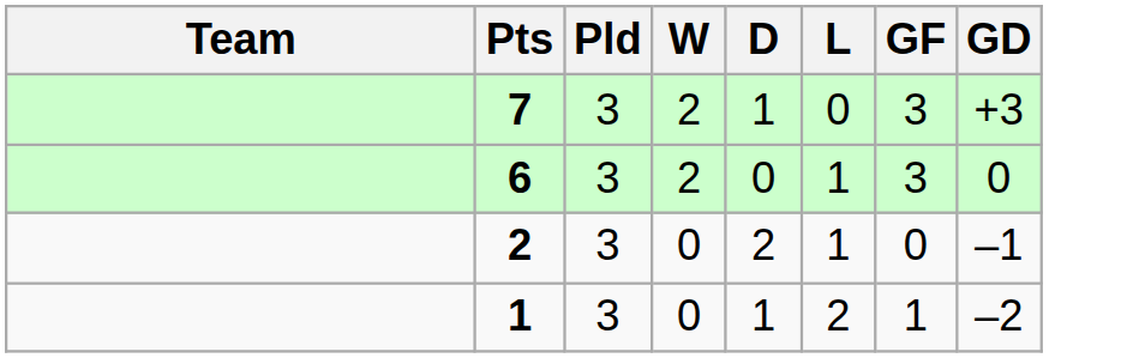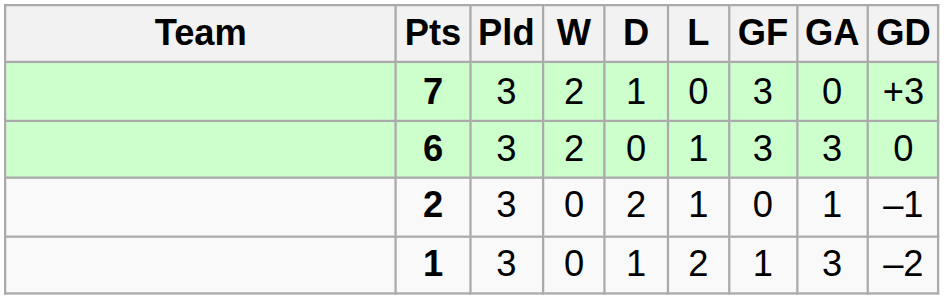 <table class=wikitable style="text-align:center">
 <tr>
 <th width=165>Team</th>
 <th width=20>Pts</th>
 <th width=20>Pld</th>
 <th width=20>W</th>
 <th width=20>D</th>
 <th width=20>L</th>
 <th width=20>GF</th>
+<th width=20>GA</th>
 <th width=20>GD</th>
 </tr>
 <tr align=center style="background:#ccffcc;">
 <td style="text-align:left;"></td>
 <td><strong>7</strong></td>
 <td>3</td>
 <td>2</td>
 <td>1</td>
 <td>0</td>
 <td>3</td>
+<td>0</td>
 <td>+3</td>
 </tr>
 <tr align=center style="background:#ccffcc;">
 <td style="text-align:left;"></td>
 <td><strong>6</strong></td>
 <td>3</td>
 <td>2</td>
 <td>0</td>
 <td>1</td>
+<td>3</td>
 <td>3</td>
 <td>0</td>
 </tr>
 <tr align=center>
 <td style="text-align:left;"></td>
 <td><strong>2</strong></td>
 <td>3</td>
 <td>0</td>
 <td>2</td>
 <td>1</td>
 <td>0</td>
+<td>1</td>
 <td>–1</td>
 </tr>
 <tr align=center>
 <td style="text-align:left;"></td>
 <td><strong>1</strong></td>
 <td>3</td>
 <td>0</td>
 <td>1</td>
 <td>2</td>
 <td>1</td>
+<td>3</td>
 <td>–2</td>
 </tr>
 </table>
